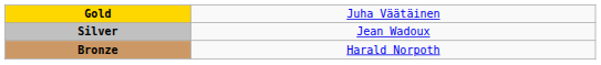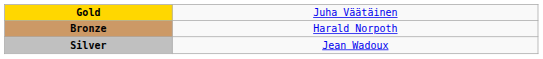 <table class="wikitable" style="text-align:center; " width="35%">
 <tr>
 <td bgcolor="gold"><strong>Gold</strong></td>
 <td><a href='#'>Juha Väätäinen</a><br>  <small><em></em></small></td>
 </tr>
 <tr>
+<td bgcolor="CC9966"><strong>Bronze</strong></td>
+<td><a href='#'>Harald Norpoth</a><br>  <small><em></em></small></td>
+</tr>
+<tr>
 <td bgcolor="silver"><strong>Silver</strong></td>
 <td><a href='#'>Jean Wadoux</a><br>  <small><em></em></small></td>
 </tr>
-<tr>
-<td bgcolor="CC9966"><strong>Bronze</strong></td>
-<td><a href='#'>Harald Norpoth</a><br>  <small><em></em></small></td>
-</tr>
 </table>
